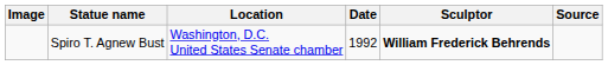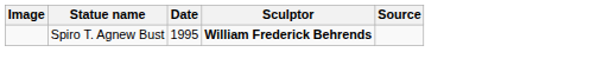 <table class="wikitable sortable">
 <tr>
 <th class="unsortable" scope="col">Image</th>
 <th scope="col">Statue name</th>
-<th scope="col">Location</th>
 <th scope="col">Date</th>
 <th scope="col">Sculptor</th>
 <th class="unsortable" scope="col">Source</th>
 </tr>
 <tr>
 <td></td>
 <td>Spiro T. Agnew Bust</td>
-<td><a href='#'>Washington, D.C.</a><br><a href='#'>United States Senate chamber</a></td>
-<td>1992</td>
+<td>1995</td>
 <td><strong>William Frederick Behrends</strong></td>
 <td></td>
 </tr>
 </table>
